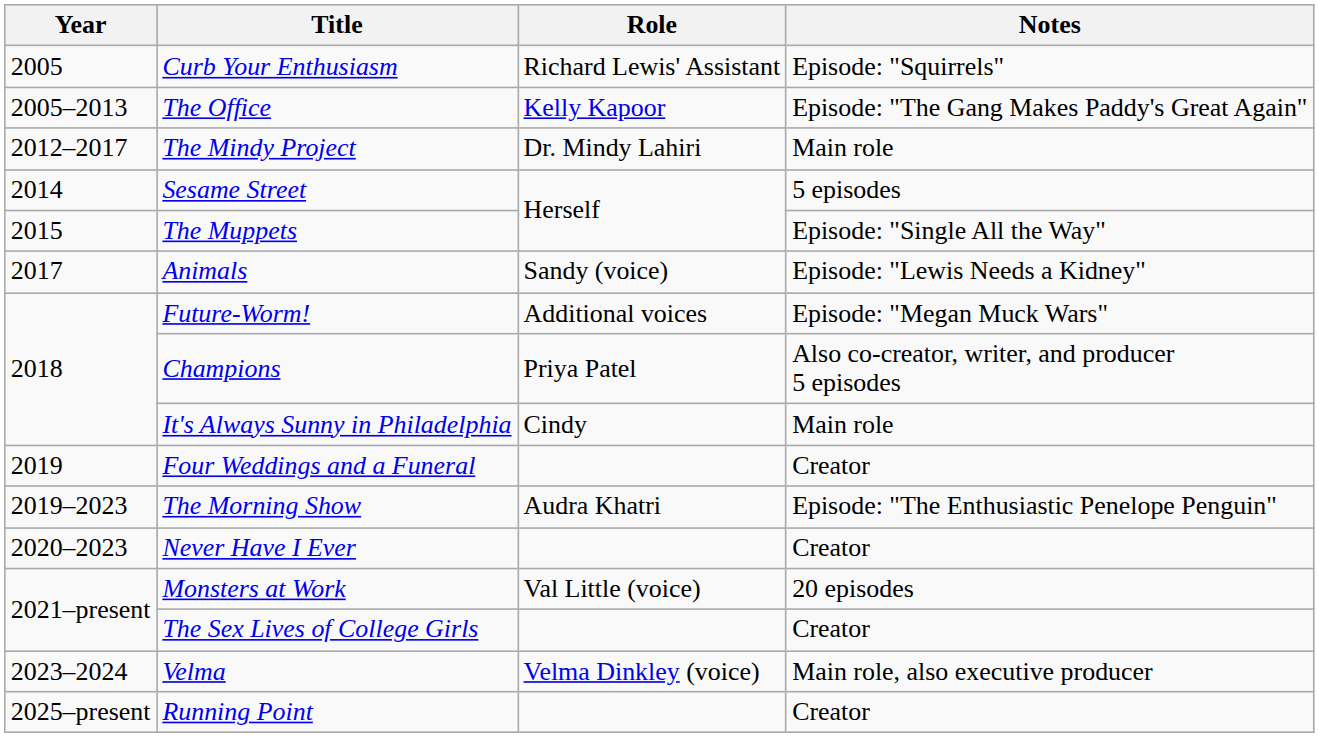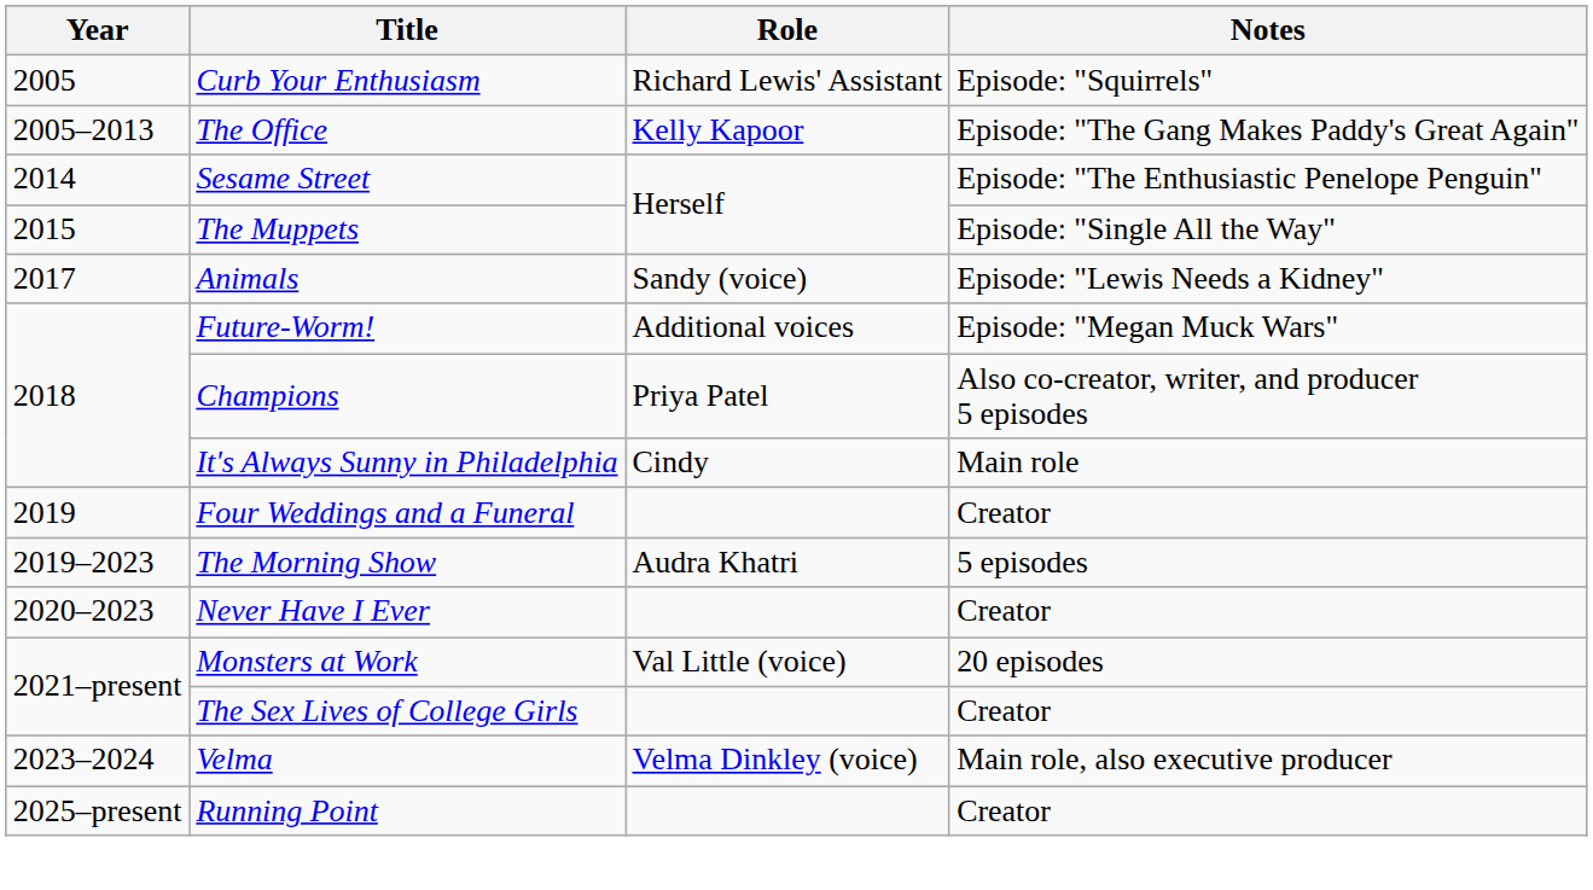 <table class="wikitable plainrowheaders sortable">
 <tr>
 <th scope="col">Year</th>
 <th scope="col">Title</th>
 <th scope="col">Role</th>
 <th scope="col" class="unsortable">Notes</th>
 </tr>
 <tr>
 <td>2005</td>
 <td><em><a href='#'>Curb Your Enthusiasm</a></em></td>
 <td>Richard Lewis' Assistant</td>
 <td>Episode: "Squirrels"</td>
 </tr>
 <tr>
 <td>2005–2013</td>
 <td><em><a href='#'>The Office</a></em></td>
 <td><a href='#'>Kelly Kapoor</a></td>
 <td>Episode: "The Gang Makes Paddy's Great Again"</td>
 </tr>
 <tr>
-<td>2012–2017</td>
-<td><em><a href='#'>The Mindy Project</a></em></td>
-<td>Dr. Mindy Lahiri</td>
-<td>Main role</td>
-</tr>
-<tr>
 <td>2014</td>
 <td><em><a href='#'>Sesame Street</a></em></td>
 <td rowspan="2">Herself</td>
-<td>5 episodes</td>
+<td>Episode: "The Enthusiastic Penelope Penguin"</td>
 </tr>
 <tr>
 <td>2015</td>
 <td><em><a href='#'>The Muppets</a></em></td>
 <td>Episode: "Single All the Way"</td>
 </tr>
 <tr>
 <td>2017</td>
 <td><em><a href='#'>Animals</a></em></td>
 <td>Sandy (voice)</td>
 <td>Episode: "Lewis Needs a Kidney"</td>
 </tr>
 <tr>
 <td rowspan="3">2018</td>
 <td><em><a href='#'>Future-Worm!</a></em></td>
 <td>Additional voices</td>
 <td>Episode: "Megan Muck Wars"</td>
 </tr>
 <tr>
 <td><em><a href='#'>Champions</a></em></td>
 <td>Priya Patel</td>
 <td>Also co-creator, writer, and producer<br>5 episodes</td>
 </tr>
 <tr>
 <td><em><a href='#'>It's Always Sunny in Philadelphia</a></em></td>
 <td>Cindy</td>
 <td>Main role</td>
 </tr>
 <tr>
 <td>2019</td>
 <td><em><a href='#'>Four Weddings and a Funeral</a></em></td>
 <td></td>
 <td>Creator</td>
 </tr>
 <tr>
 <td>2019–2023</td>
 <td><em><a href='#'>The Morning Show</a></em></td>
 <td>Audra Khatri</td>
-<td>Episode: "The Enthusiastic Penelope Penguin"</td>
+<td>5 episodes</td>
 </tr>
 <tr>
 <td>2020–2023</td>
 <td><em><a href='#'>Never Have I Ever</a></em></td>
 <td></td>
 <td>Creator</td>
 </tr>
 <tr>
 <td rowspan="2">2021–present</td>
 <td><em><a href='#'>Monsters at Work</a></em></td>
 <td>Val Little (voice)</td>
 <td>20 episodes</td>
 </tr>
 <tr>
 <td><em><a href='#'>The Sex Lives of College Girls</a></em></td>
 <td></td>
 <td>Creator</td>
 </tr>
 <tr>
 <td>2023–2024</td>
 <td><em><a href='#'>Velma</a></em></td>
 <td><a href='#'>Velma Dinkley</a> (voice)</td>
 <td>Main role, also executive producer</td>
 </tr>
 <tr>
 <td>2025–present</td>
 <td><em><a href='#'>Running Point</a></em></td>
 <td></td>
 <td>Creator</td>
 </tr>
 </table>
